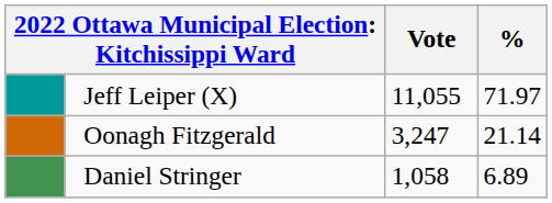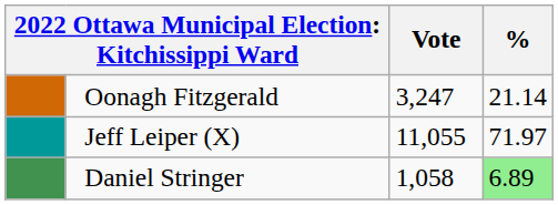 <table class="wikitable">
 <tr>
 <th bgcolor="#DDDDFF" width="230px" colspan="2"><a href='#'>2022 Ottawa Municipal Election</a>: <a href='#'>Kitchissippi Ward</a></th>
 <th bgcolor="#DDDDFF" width="50px">Vote</th>
 <th bgcolor="#DDDDFF" width="30px">%</th>
+</tr>
+<tr>
+<td bgcolor=#D16806 width="30px"> </td>
+<td>  Oonagh Fitzgerald</td>
+<td>3,247</td>
+<td>21.14</td>
 </tr>
 <tr>
 <td bgcolor=#009999 width="30px"> </td>
 <td>  Jeff Leiper (X)</td>
 <td>11,055</td>
 <td>71.97</td>
 </tr>
 <tr>
-<td bgcolor=#D16806 width="30px"> </td>
-<td>  Oonagh Fitzgerald</td>
-<td>3,247</td>
-<td>21.14</td>
-</tr>
-<tr>
 <td bgcolor="#40924e" width="30px"> </td>
 <td>  Daniel Stringer</td>
 <td>1,058</td>
-<td>6.89</td>
+<td style="background: lightgreen;">6.89</td>
 </tr>
 </table>
